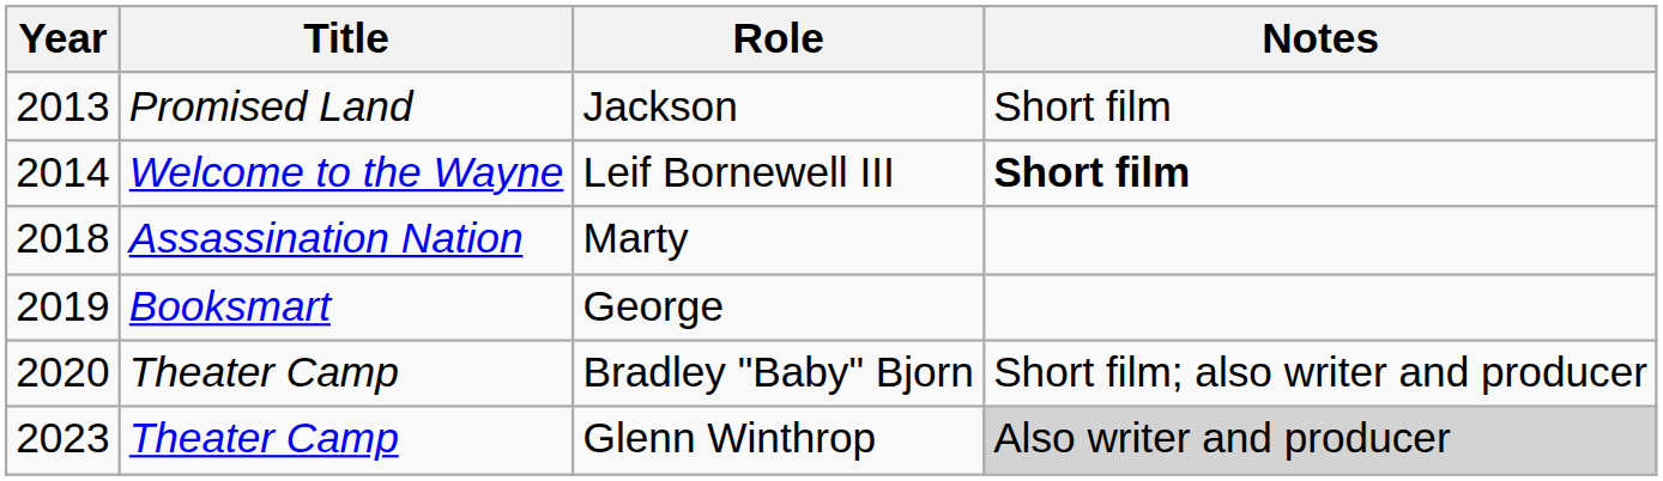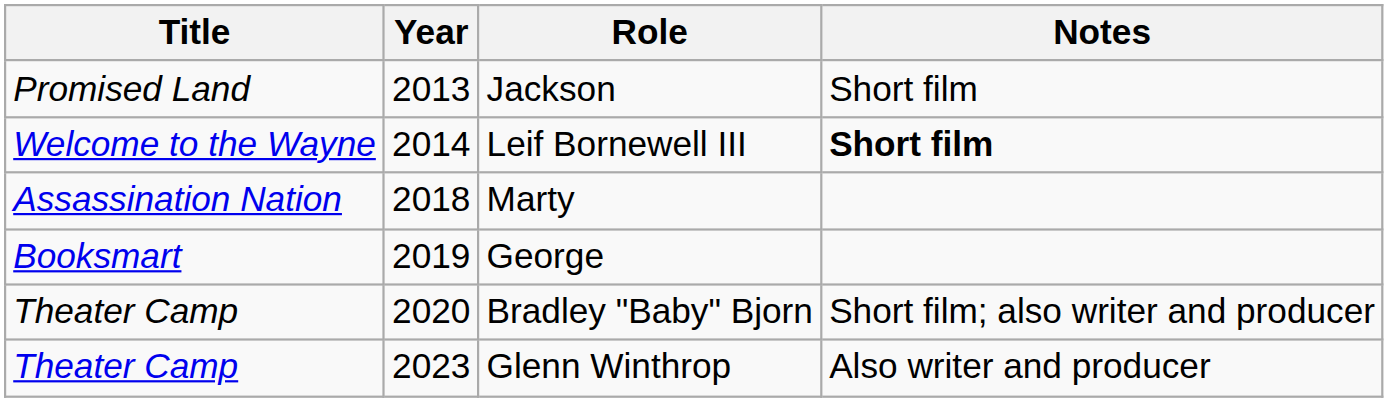 <table class="wikitable sortable">
 <tr>
+<th>Title</th>
 <th>Year</th>
-<th>Title</th>
 <th>Role</th>
 <th>Notes</th>
 </tr>
 <tr>
+<td><em>Promised Land</em></td>
 <td>2013</td>
-<td><em>Promised Land</em></td>
 <td>Jackson</td>
 <td>Short film</td>
 </tr>
 <tr>
+<td><em><a href='#'>Welcome to the Wayne</a></em></td>
 <td>2014</td>
-<td><em><a href='#'>Welcome to the Wayne</a></em></td>
 <td>Leif Bornewell III</td>
 <td><strong>Short film</strong></td>
 </tr>
 <tr>
+<td><em><a href='#'>Assassination Nation</a></em></td>
 <td>2018</td>
-<td><em><a href='#'>Assassination Nation</a></em></td>
 <td>Marty</td>
 <td></td>
 </tr>
 <tr>
+<td><em><a href='#'>Booksmart</a></em></td>
 <td>2019</td>
-<td><em><a href='#'>Booksmart</a></em></td>
 <td>George</td>
 <td></td>
 </tr>
 <tr>
+<td><em>Theater Camp</em></td>
 <td>2020</td>
-<td><em>Theater Camp</em></td>
 <td>Bradley "Baby" Bjorn</td>
 <td>Short film; also writer and producer</td>
 </tr>
 <tr>
+<td><em><a href='#'>Theater Camp</a></em></td>
 <td>2023</td>
-<td><em><a href='#'>Theater Camp</a></em></td>
 <td>Glenn Winthrop</td>
-<td style="background: lightgrey;">Also writer and producer</td>
+<td>Also writer and producer</td>
 </tr>
 </table>
